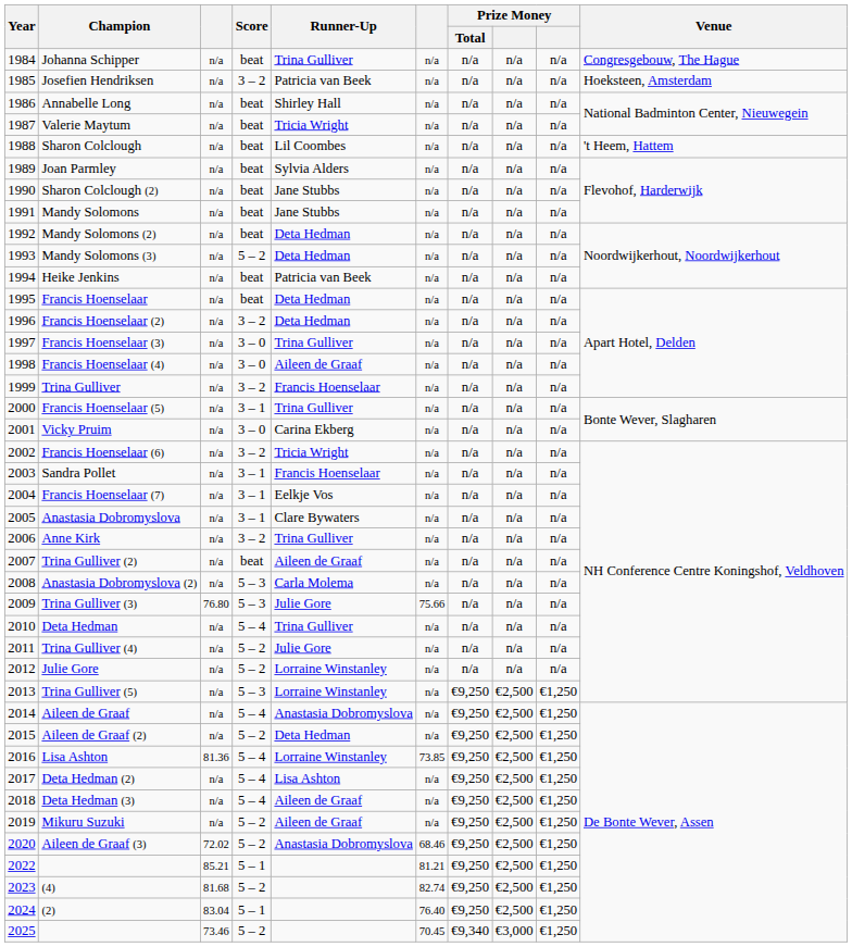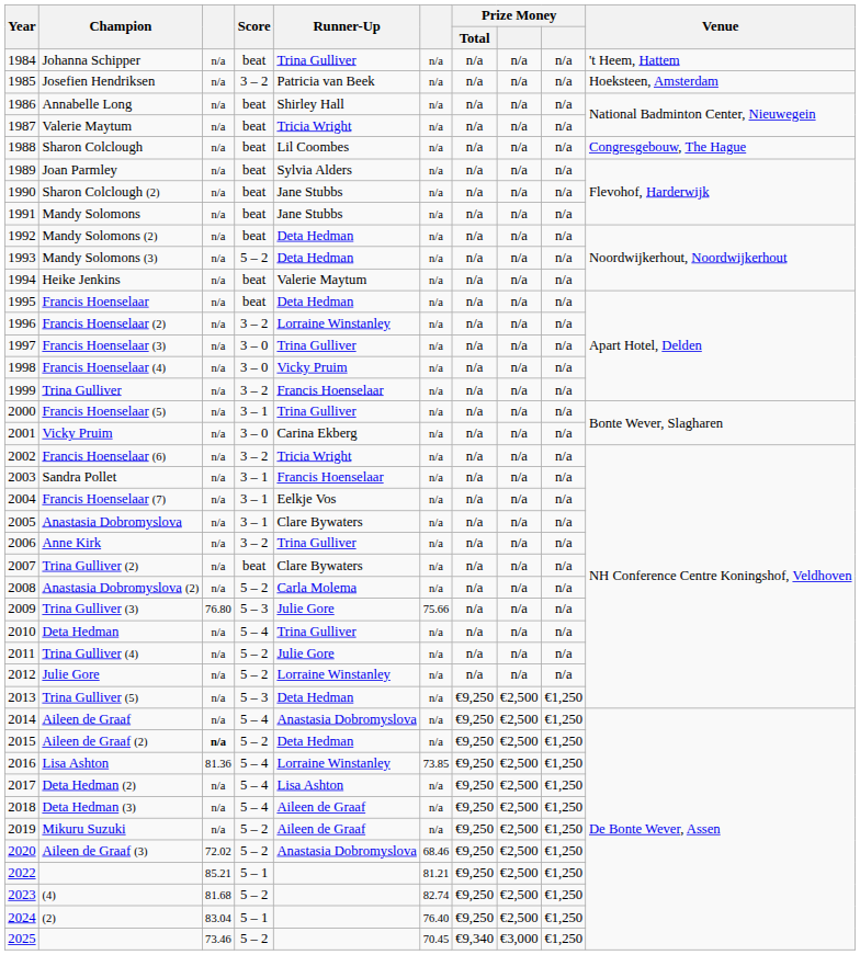 <table class="wikitable sortable">
 <tr>
 <th rowspan=2>Year</th>
 <th rowspan=2>Champion</th>
 <th rowspan=2></th>
 <th rowspan=2>Score</th>
 <th rowspan=2>Runner-Up</th>
 <th rowspan=2></th>
 <th colspan=3>Prize Money</th>
 <th rowspan=2>Venue</th>
 </tr>
 <tr>
 <th>Total</th>
 <th></th>
 <th></th>
 </tr>
 <tr>
 <td>1984</td>
 <td> Johanna Schipper</td>
 <td align=center><small><span>n/a</span></small></td>
 <td align=center>beat</td>
 <td> <a href='#'>Trina Gulliver</a></td>
 <td align=center><small><span>n/a</span></small></td>
 <td align=center>n/a</td>
 <td align=center>n/a</td>
 <td align=center>n/a</td>
-<td><a href='#'>Congresgebouw</a>, <a href='#'>The Hague</a></td>
+<td>'t Heem, <a href='#'>Hattem</a></td>
 </tr>
 <tr>
 <td>1985</td>
 <td> Josefien Hendriksen</td>
 <td align=center><small><span>n/a</span></small></td>
 <td align=center>3 – 2</td>
 <td> Patricia van Beek</td>
 <td align=center><small><span>n/a</span></small></td>
 <td align=center>n/a</td>
 <td align=center>n/a</td>
 <td align=center>n/a</td>
 <td>Hoeksteen, <a href='#'>Amsterdam</a></td>
 </tr>
 <tr>
 <td>1986</td>
 <td> Annabelle Long</td>
 <td align=center><small><span>n/a</span></small></td>
 <td align=center>beat</td>
 <td> Shirley Hall</td>
 <td align=center><small><span>n/a</span></small></td>
 <td align=center>n/a</td>
 <td align=center>n/a</td>
 <td align=center>n/a</td>
 <td rowspan=2>National Badminton Center, <a href='#'>Nieuwegein</a></td>
 </tr>
 <tr>
 <td>1987</td>
 <td> Valerie Maytum</td>
 <td align=center><small><span>n/a</span></small></td>
 <td align=center>beat</td>
 <td> <a href='#'>Tricia Wright</a></td>
 <td align=center><small><span>n/a</span></small></td>
 <td align=center>n/a</td>
 <td align=center>n/a</td>
 <td align=center>n/a</td>
 </tr>
 <tr>
 <td>1988</td>
 <td> Sharon Colclough</td>
 <td align=center><small><span>n/a</span></small></td>
 <td align=center>beat</td>
 <td> Lil Coombes</td>
 <td align=center><small><span>n/a</span></small></td>
 <td align=center>n/a</td>
 <td align=center>n/a</td>
 <td align=center>n/a</td>
-<td>'t Heem, <a href='#'>Hattem</a></td>
+<td><a href='#'>Congresgebouw</a>, <a href='#'>The Hague</a></td>
 </tr>
 <tr>
 <td>1989</td>
 <td> Joan Parmley</td>
 <td align=center><small><span>n/a</span></small></td>
 <td align=center>beat</td>
 <td> Sylvia Alders</td>
 <td align=center><small><span>n/a</span></small></td>
 <td align=center>n/a</td>
 <td align=center>n/a</td>
 <td align=center>n/a</td>
 <td rowspan=3>Flevohof, <a href='#'>Harderwijk</a></td>
 </tr>
 <tr>
 <td>1990</td>
 <td> Sharon Colclough <small>(2)</small></td>
 <td align=center><small><span>n/a</span></small></td>
 <td align=center>beat</td>
 <td> Jane Stubbs</td>
 <td align=center><small><span>n/a</span></small></td>
 <td align=center>n/a</td>
 <td align=center>n/a</td>
 <td align=center>n/a</td>
 </tr>
 <tr>
 <td>1991</td>
 <td> Mandy Solomons</td>
 <td align=center><small><span>n/a</span></small></td>
 <td align=center>beat</td>
 <td> Jane Stubbs</td>
 <td align=center><small><span>n/a</span></small></td>
 <td align=center>n/a</td>
 <td align=center>n/a</td>
 <td align=center>n/a</td>
 </tr>
 <tr>
 <td>1992</td>
 <td> Mandy Solomons <small>(2)</small></td>
 <td align=center><small><span>n/a</span></small></td>
 <td align=center>beat</td>
 <td> <a href='#'>Deta Hedman</a></td>
 <td align=center><small><span>n/a</span></small></td>
 <td align=center>n/a</td>
 <td align=center>n/a</td>
 <td align=center>n/a</td>
 <td rowspan=3>Noordwijkerhout, <a href='#'>Noordwijkerhout</a></td>
 </tr>
 <tr>
 <td>1993</td>
 <td> Mandy Solomons <small>(3)</small></td>
 <td align=center><small><span>n/a</span></small></td>
 <td align=center>5 – 2</td>
 <td> <a href='#'>Deta Hedman</a></td>
 <td align=center><small><span>n/a</span></small></td>
 <td align=center>n/a</td>
 <td align=center>n/a</td>
 <td align=center>n/a</td>
 </tr>
 <tr>
 <td>1994</td>
 <td> Heike Jenkins</td>
 <td align=center><small><span>n/a</span></small></td>
 <td align=center>beat</td>
-<td> Patricia van Beek</td>
+<td> Valerie Maytum</td>
 <td align=center><small><span>n/a</span></small></td>
 <td align=center>n/a</td>
 <td align=center>n/a</td>
 <td align=center>n/a</td>
 </tr>
 <tr>
 <td>1995</td>
 <td> <a href='#'>Francis Hoenselaar</a></td>
 <td align=center><small><span>n/a</span></small></td>
 <td align=center>beat</td>
 <td> <a href='#'>Deta Hedman</a></td>
 <td align=center><small><span>n/a</span></small></td>
 <td align=center>n/a</td>
 <td align=center>n/a</td>
 <td align=center>n/a</td>
 <td rowspan=5>Apart Hotel, <a href='#'>Delden</a></td>
 </tr>
 <tr>
 <td>1996</td>
 <td> <a href='#'>Francis Hoenselaar</a> <small>(2)</small></td>
 <td align=center><small><span>n/a</span></small></td>
 <td align=center>3 – 2</td>
-<td> <a href='#'>Deta Hedman</a></td>
+<td> <a href='#'>Lorraine Winstanley</a></td>
 <td align=center><small><span>n/a</span></small></td>
 <td align=center>n/a</td>
 <td align=center>n/a</td>
 <td align=center>n/a</td>
 </tr>
 <tr>
 <td>1997</td>
 <td> <a href='#'>Francis Hoenselaar</a> <small>(3)</small></td>
 <td align=center><small><span>n/a</span></small></td>
 <td align=center>3 – 0</td>
 <td> <a href='#'>Trina Gulliver</a></td>
 <td align=center><small><span>n/a</span></small></td>
 <td align=center>n/a</td>
 <td align=center>n/a</td>
 <td align=center>n/a</td>
 </tr>
 <tr>
 <td>1998</td>
 <td> <a href='#'>Francis Hoenselaar</a> <small>(4)</small></td>
 <td align=center><small><span>n/a</span></small></td>
 <td align=center>3 – 0</td>
-<td> <a href='#'>Aileen de Graaf</a></td>
+<td> <a href='#'>Vicky Pruim</a></td>
 <td align=center><small><span>n/a</span></small></td>
 <td align=center>n/a</td>
 <td align=center>n/a</td>
 <td align=center>n/a</td>
 </tr>
 <tr>
 <td>1999</td>
 <td> <a href='#'>Trina Gulliver</a></td>
 <td align=center><small><span>n/a</span></small></td>
 <td align=center>3 – 2</td>
 <td> <a href='#'>Francis Hoenselaar</a></td>
 <td align=center><small><span>n/a</span></small></td>
 <td align=center>n/a</td>
 <td align=center>n/a</td>
 <td align=center>n/a</td>
 </tr>
 <tr>
 <td>2000</td>
 <td> <a href='#'>Francis Hoenselaar</a> <small>(5)</small></td>
 <td align=center><small><span>n/a</span></small></td>
 <td align=center>3 – 1</td>
 <td> <a href='#'>Trina Gulliver</a></td>
 <td align=center><small><span>n/a</span></small></td>
 <td align=center>n/a</td>
 <td align=center>n/a</td>
 <td align=center>n/a</td>
 <td rowspan=2>Bonte Wever, Slagharen</td>
 </tr>
 <tr>
 <td>2001</td>
 <td> <a href='#'>Vicky Pruim</a></td>
 <td align=center><small><span>n/a</span></small></td>
 <td align=center>3 – 0</td>
 <td> Carina Ekberg</td>
 <td align=center><small><span>n/a</span></small></td>
 <td align=center>n/a</td>
 <td align=center>n/a</td>
 <td align=center>n/a</td>
 </tr>
 <tr>
 <td>2002</td>
 <td> <a href='#'>Francis Hoenselaar</a> <small>(6)</small></td>
 <td align=center><small><span>n/a</span></small></td>
 <td align=center>3 – 2</td>
 <td> <a href='#'>Tricia Wright</a></td>
 <td align=center><small><span>n/a</span></small></td>
 <td align=center>n/a</td>
 <td align=center>n/a</td>
 <td align=center>n/a</td>
 <td rowspan=12>NH Conference Centre Koningshof, <a href='#'>Veldhoven</a></td>
 </tr>
 <tr>
 <td>2003</td>
 <td> Sandra Pollet</td>
 <td align=center><small><span>n/a</span></small></td>
 <td align=center>3 – 1</td>
 <td> <a href='#'>Francis Hoenselaar</a></td>
 <td align=center><small><span>n/a</span></small></td>
 <td align=center>n/a</td>
 <td align=center>n/a</td>
 <td align=center>n/a</td>
 </tr>
 <tr>
 <td>2004</td>
 <td> <a href='#'>Francis Hoenselaar</a> <small>(7)</small></td>
 <td align=center><small><span>n/a</span></small></td>
 <td align=center>3 – 1</td>
 <td> Eelkje Vos</td>
 <td align=center><small><span>n/a</span></small></td>
 <td align=center>n/a</td>
 <td align=center>n/a</td>
 <td align=center>n/a</td>
 </tr>
 <tr>
 <td>2005</td>
 <td> <a href='#'>Anastasia Dobromyslova</a></td>
 <td align=center><small><span>n/a</span></small></td>
 <td align=center>3 – 1</td>
 <td> Clare Bywaters</td>
 <td align=center><small><span>n/a</span></small></td>
 <td align=center>n/a</td>
 <td align=center>n/a</td>
 <td align=center>n/a</td>
 </tr>
 <tr>
 <td>2006</td>
 <td> <a href='#'>Anne Kirk</a></td>
 <td align=center><small><span>n/a</span></small></td>
 <td align=center>3 – 2</td>
 <td> <a href='#'>Trina Gulliver</a></td>
 <td align=center><small><span>n/a</span></small></td>
 <td align=center>n/a</td>
 <td align=center>n/a</td>
 <td align=center>n/a</td>
 </tr>
 <tr>
 <td>2007</td>
 <td> <a href='#'>Trina Gulliver</a> <small>(2)</small></td>
 <td align=center><small><span>n/a</span></small></td>
 <td align=center>beat</td>
-<td> <a href='#'>Aileen de Graaf</a></td>
+<td> Clare Bywaters</td>
 <td align=center><small><span>n/a</span></small></td>
 <td align=center>n/a</td>
 <td align=center>n/a</td>
 <td align=center>n/a</td>
 </tr>
 <tr>
 <td>2008</td>
 <td> <a href='#'>Anastasia Dobromyslova</a> <small>(2)</small></td>
 <td align=center><small><span>n/a</span></small></td>
-<td align=center>5 – 3</td>
+<td align=center>5 – 2</td>
 <td> <a href='#'>Carla Molema</a></td>
 <td align=center><small><span>n/a</span></small></td>
 <td align=center>n/a</td>
 <td align=center>n/a</td>
 <td align=center>n/a</td>
 </tr>
 <tr>
 <td>2009</td>
 <td> <a href='#'>Trina Gulliver</a> <small>(3)</small></td>
 <td align=center><small><span>76.80</span></small></td>
 <td align=center>5 – 3</td>
 <td> <a href='#'>Julie Gore</a></td>
 <td align=center><small><span>75.66</span></small></td>
 <td align=center>n/a</td>
 <td align=center>n/a</td>
 <td align=center>n/a</td>
 </tr>
 <tr>
 <td>2010</td>
 <td> <a href='#'>Deta Hedman</a></td>
 <td align=center><small><span>n/a</span></small></td>
 <td align=center>5 – 4</td>
 <td> <a href='#'>Trina Gulliver</a></td>
 <td align=center><small><span>n/a</span></small></td>
 <td align=center>n/a</td>
 <td align=center>n/a</td>
 <td align=center>n/a</td>
 </tr>
 <tr>
 <td>2011</td>
 <td> <a href='#'>Trina Gulliver</a> <small>(4)</small></td>
 <td align=center><small><span>n/a</span></small></td>
 <td align=center>5 – 2</td>
 <td> <a href='#'>Julie Gore</a></td>
 <td align=center><small><span>n/a</span></small></td>
 <td align=center>n/a</td>
 <td align=center>n/a</td>
 <td align=center>n/a</td>
 </tr>
 <tr>
 <td>2012</td>
 <td> <a href='#'>Julie Gore</a></td>
 <td align=center><small><span>n/a</span></small></td>
 <td align=center>5 – 2</td>
 <td> <a href='#'>Lorraine Winstanley</a></td>
 <td align=center><small><span>n/a</span></small></td>
 <td align=center>n/a</td>
 <td align=center>n/a</td>
 <td align=center>n/a</td>
 </tr>
 <tr>
 <td>2013</td>
 <td> <a href='#'>Trina Gulliver</a> <small>(5)</small></td>
 <td align=center><small><span>n/a</span></small></td>
 <td align=center>5 – 3</td>
-<td> <a href='#'>Lorraine Winstanley</a></td>
+<td> <a href='#'>Deta Hedman</a></td>
 <td align=center><small><span>n/a</span></small></td>
 <td align=center>€9,250</td>
 <td align=center>€2,500</td>
 <td align=center>€1,250</td>
 </tr>
 <tr>
 <td>2014</td>
 <td> <a href='#'>Aileen de Graaf</a></td>
 <td align=center><small><span>n/a</span></small></td>
 <td align=center>5 – 4</td>
 <td> <a href='#'>Anastasia Dobromyslova</a></td>
 <td align=center><small><span>n/a</span></small></td>
 <td align=center>€9,250</td>
 <td align=center>€2,500</td>
 <td align=center>€1,250</td>
 <td rowspan=11><a href='#'>De Bonte Wever</a>, <a href='#'>Assen</a></td>
 </tr>
 <tr>
 <td>2015</td>
 <td> <a href='#'>Aileen de Graaf</a> <small>(2)</small></td>
-<td align=center><small><span>n/a</span></small></td>
+<td align=center><strong><small><span>n/a</span></small></strong></td>
 <td align=center>5 – 2</td>
 <td> <a href='#'>Deta Hedman</a></td>
 <td align=center><small><span>n/a</span></small></td>
 <td align=center>€9,250</td>
 <td align=center>€2,500</td>
 <td align=center>€1,250</td>
 </tr>
 <tr>
 <td>2016</td>
 <td> <a href='#'>Lisa Ashton</a></td>
 <td align=center><small><span>81.36</span></small></td>
 <td align=center>5 – 4</td>
 <td> <a href='#'>Lorraine Winstanley</a></td>
 <td align=center><small><span>73.85</span></small></td>
 <td align=center>€9,250</td>
 <td align=center>€2,500</td>
 <td align=center>€1,250</td>
 </tr>
 <tr>
 <td>2017</td>
 <td> <a href='#'>Deta Hedman</a> <small>(2)</small></td>
 <td align=center><small><span>n/a</span></small></td>
 <td align=center>5 – 4</td>
 <td> <a href='#'>Lisa Ashton</a></td>
 <td align=center><small><span>n/a</span></small></td>
 <td align=center>€9,250</td>
 <td align=center>€2,500</td>
 <td align=center>€1,250</td>
 </tr>
 <tr>
 <td>2018</td>
 <td> <a href='#'>Deta Hedman</a> <small>(3)</small></td>
 <td align=center><small><span>n/a</span></small></td>
 <td align=center>5 – 4</td>
 <td> <a href='#'>Aileen de Graaf</a></td>
 <td align=center><small><span>n/a</span></small></td>
 <td align=center>€9,250</td>
 <td align=center>€2,500</td>
 <td align=center>€1,250</td>
 </tr>
 <tr>
 <td>2019</td>
 <td> <a href='#'>Mikuru Suzuki</a></td>
 <td align=center><small><span>n/a</span></small></td>
 <td align=center>5 – 2</td>
 <td> <a href='#'>Aileen de Graaf</a></td>
 <td align=center><small><span>n/a</span></small></td>
 <td align=center>€9,250</td>
 <td align=center>€2,500</td>
 <td align=center>€1,250</td>
 </tr>
 <tr>
 <td><a href='#'>2020</a></td>
 <td> <a href='#'>Aileen de Graaf</a> <small>(3)</small></td>
 <td align=center><small><span>72.02</span></small></td>
 <td align=center>5 – 2</td>
 <td> <a href='#'>Anastasia Dobromyslova</a></td>
 <td align=center><small><span>68.46</span></small></td>
 <td align=center>€9,250</td>
 <td align=center>€2,500</td>
 <td align=center>€1,250</td>
 </tr>
 <tr>
 <td><a href='#'>2022</a></td>
 <td></td>
 <td align=center><small><span>85.21</span></small></td>
 <td align=center>5 – 1</td>
 <td></td>
 <td align=center><small><span>81.21</span></small></td>
 <td align=center>€9,250</td>
 <td align=center>€2,500</td>
 <td align=center>€1,250</td>
 </tr>
 <tr>
 <td><a href='#'>2023</a></td>
 <td> <small>(4)</small></td>
 <td align=center><small><span>81.68</span></small></td>
 <td align=center>5 – 2</td>
 <td></td>
 <td align=center><small><span>82.74</span></small></td>
 <td align=center>€9,250</td>
 <td align=center>€2,500</td>
 <td align=center>€1,250</td>
 </tr>
 <tr>
 <td><a href='#'>2024</a></td>
 <td> <small>(2)</small></td>
 <td align=center><small><span>83.04</span></small></td>
 <td align=center>5 – 1</td>
 <td></td>
 <td align=center><small><span>76.40</span></small></td>
 <td align=center>€9,250</td>
 <td align=center>€2,500</td>
 <td align=center>€1,250</td>
 </tr>
 <tr>
 <td><a href='#'>2025</a></td>
 <td></td>
 <td align=center><small><span>73.46</span></small></td>
 <td align=center>5 – 2</td>
 <td></td>
 <td align=center><small><span>70.45</span></small></td>
 <td align=center>€9,340</td>
 <td align=center>€3,000</td>
 <td align=center>€1,250</td>
 </tr>
 </table>
